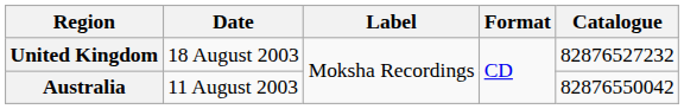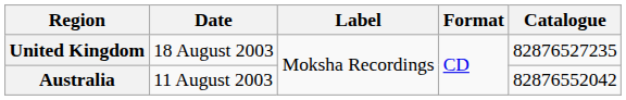 <table class="wikitable plainrowheaders">
 <tr>
 <th>Region</th>
 <th>Date</th>
 <th>Label</th>
 <th>Format</th>
 <th>Catalogue</th>
 </tr>
 <tr>
 <th scope="row">United Kingdom</th>
 <td>18 August 2003</td>
 <td rowspan="2">Moksha Recordings</td>
 <td rowspan="2"><a href='#'>CD</a></td>
-<td>82876527232</td>
+<td>82876527235</td>
 </tr>
 <tr>
 <th scope="row">Australia</th>
 <td>11 August 2003</td>
-<td>82876550042</td>
+<td>82876552042</td>
 </tr>
 </table>
